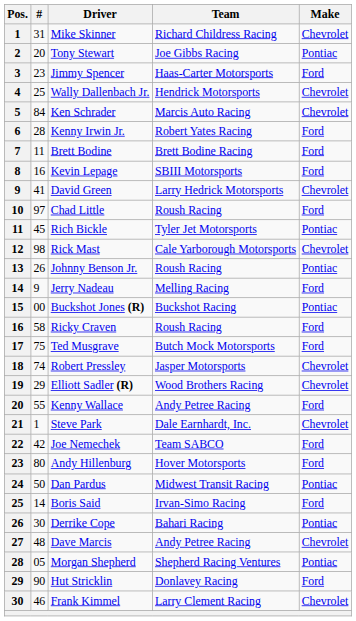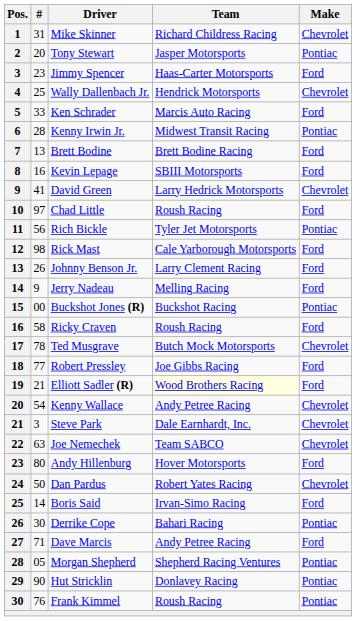 <table class="wikitable" style="font-size:95%">
 <tr>
 <th>Pos.</th>
 <th>#</th>
 <th>Driver</th>
 <th>Team</th>
 <th>Make</th>
 </tr>
 <tr>
 <th>1</th>
 <td>31</td>
 <td><a href='#'>Mike Skinner</a></td>
 <td><a href='#'>Richard Childress Racing</a></td>
 <td><a href='#'>Chevrolet</a></td>
 </tr>
 <tr>
 <th>2</th>
 <td>20</td>
 <td><a href='#'>Tony Stewart</a></td>
-<td><a href='#'>Joe Gibbs Racing</a></td>
+<td><a href='#'>Jasper Motorsports</a></td>
 <td><a href='#'>Pontiac</a></td>
 </tr>
 <tr>
 <th>3</th>
 <td>23</td>
 <td><a href='#'>Jimmy Spencer</a></td>
 <td><a href='#'>Haas-Carter Motorsports</a></td>
 <td><a href='#'>Ford</a></td>
 </tr>
 <tr>
 <th>4</th>
 <td>25</td>
 <td><a href='#'>Wally Dallenbach Jr.</a></td>
 <td><a href='#'>Hendrick Motorsports</a></td>
 <td><a href='#'>Chevrolet</a></td>
 </tr>
 <tr>
 <th>5</th>
-<td>84</td>
+<td>33</td>
 <td><a href='#'>Ken Schrader</a></td>
 <td><a href='#'>Marcis Auto Racing</a></td>
-<td><a href='#'>Chevrolet</a></td>
+<td><a href='#'>Ford</a></td>
 </tr>
 <tr>
 <th>6</th>
 <td>28</td>
 <td><a href='#'>Kenny Irwin Jr.</a></td>
-<td><a href='#'>Robert Yates Racing</a></td>
-<td><a href='#'>Ford</a></td>
+<td><a href='#'>Midwest Transit Racing</a></td>
+<td><a href='#'>Pontiac</a></td>
 </tr>
 <tr>
 <th>7</th>
-<td>11</td>
+<td>13</td>
 <td><a href='#'>Brett Bodine</a></td>
 <td><a href='#'>Brett Bodine Racing</a></td>
 <td><a href='#'>Ford</a></td>
 </tr>
 <tr>
 <th>8</th>
 <td>16</td>
 <td><a href='#'>Kevin Lepage</a></td>
 <td><a href='#'>SBIII Motorsports</a></td>
 <td><a href='#'>Ford</a></td>
 </tr>
 <tr>
 <th>9</th>
 <td>41</td>
 <td><a href='#'>David Green</a></td>
 <td><a href='#'>Larry Hedrick Motorsports</a></td>
 <td><a href='#'>Chevrolet</a></td>
 </tr>
 <tr>
 <th>10</th>
 <td>97</td>
 <td><a href='#'>Chad Little</a></td>
 <td><a href='#'>Roush Racing</a></td>
 <td><a href='#'>Ford</a></td>
 </tr>
 <tr>
 <th>11</th>
-<td>45</td>
+<td>56</td>
 <td><a href='#'>Rich Bickle</a></td>
 <td><a href='#'>Tyler Jet Motorsports</a></td>
 <td><a href='#'>Pontiac</a></td>
 </tr>
 <tr>
 <th>12</th>
 <td>98</td>
 <td><a href='#'>Rick Mast</a></td>
 <td><a href='#'>Cale Yarborough Motorsports</a></td>
-<td><a href='#'>Chevrolet</a></td>
+<td><a href='#'>Ford</a></td>
 </tr>
 <tr>
 <th>13</th>
 <td>26</td>
 <td><a href='#'>Johnny Benson Jr.</a></td>
-<td><a href='#'>Roush Racing</a></td>
-<td><a href='#'>Pontiac</a></td>
+<td><a href='#'>Larry Clement Racing</a></td>
+<td><a href='#'>Ford</a></td>
 </tr>
 <tr>
 <th>14</th>
 <td>9</td>
 <td><a href='#'>Jerry Nadeau</a></td>
 <td><a href='#'>Melling Racing</a></td>
 <td><a href='#'>Ford</a></td>
 </tr>
 <tr>
 <th>15</th>
 <td>00</td>
 <td><a href='#'>Buckshot Jones</a> <strong>(R)</strong></td>
 <td><a href='#'>Buckshot Racing</a></td>
 <td><a href='#'>Pontiac</a></td>
 </tr>
 <tr>
 <th>16</th>
 <td>58</td>
 <td><a href='#'>Ricky Craven</a></td>
 <td><a href='#'>Roush Racing</a></td>
 <td><a href='#'>Ford</a></td>
 </tr>
 <tr>
 <th>17</th>
-<td>75</td>
+<td>78</td>
 <td><a href='#'>Ted Musgrave</a></td>
 <td><a href='#'>Butch Mock Motorsports</a></td>
+<td><a href='#'>Chevrolet</a></td>
+</tr>
+<tr>
+<th>18</th>
+<td>77</td>
+<td><a href='#'>Robert Pressley</a></td>
+<td><a href='#'>Joe Gibbs Racing</a></td>
 <td><a href='#'>Ford</a></td>
 </tr>
 <tr>
-<th>18</th>
-<td>74</td>
-<td><a href='#'>Robert Pressley</a></td>
-<td><a href='#'>Jasper Motorsports</a></td>
+<th>19</th>
+<td>21</td>
+<td><a href='#'>Elliott Sadler</a> <strong>(R)</strong></td>
+<td style="background: lightyellow;"><a href='#'>Wood Brothers Racing</a></td>
+<td><a href='#'>Ford</a></td>
+</tr>
+<tr>
+<th>20</th>
+<td>54</td>
+<td><a href='#'>Kenny Wallace</a></td>
+<td><a href='#'>Andy Petree Racing</a></td>
 <td><a href='#'>Chevrolet</a></td>
 </tr>
 <tr>
-<th>19</th>
-<td>29</td>
-<td><a href='#'>Elliott Sadler</a> <strong>(R)</strong></td>
-<td><a href='#'>Wood Brothers Racing</a></td>
-<td><a href='#'>Chevrolet</a></td>
-</tr>
-<tr>
-<th>20</th>
-<td>55</td>
-<td><a href='#'>Kenny Wallace</a></td>
-<td><a href='#'>Andy Petree Racing</a></td>
-<td><a href='#'>Ford</a></td>
-</tr>
-<tr>
 <th>21</th>
-<td>1</td>
+<td>3</td>
 <td><a href='#'>Steve Park</a></td>
 <td><a href='#'>Dale Earnhardt, Inc.</a></td>
 <td><a href='#'>Chevrolet</a></td>
 </tr>
 <tr>
 <th>22</th>
-<td>42</td>
+<td>63</td>
 <td><a href='#'>Joe Nemechek</a></td>
 <td><a href='#'>Team SABCO</a></td>
-<td><a href='#'>Ford</a></td>
+<td><a href='#'>Chevrolet</a></td>
 </tr>
 <tr>
 <th>23</th>
 <td>80</td>
 <td><a href='#'>Andy Hillenburg</a></td>
 <td><a href='#'>Hover Motorsports</a></td>
 <td><a href='#'>Ford</a></td>
 </tr>
 <tr>
 <th>24</th>
 <td>50</td>
 <td><a href='#'>Dan Pardus</a></td>
-<td><a href='#'>Midwest Transit Racing</a></td>
-<td><a href='#'>Pontiac</a></td>
+<td><a href='#'>Robert Yates Racing</a></td>
+<td><a href='#'>Chevrolet</a></td>
 </tr>
 <tr>
 <th>25</th>
 <td>14</td>
 <td><a href='#'>Boris Said</a></td>
 <td><a href='#'>Irvan-Simo Racing</a></td>
 <td><a href='#'>Ford</a></td>
 </tr>
 <tr>
 <th>26</th>
 <td>30</td>
 <td><a href='#'>Derrike Cope</a></td>
 <td><a href='#'>Bahari Racing</a></td>
 <td><a href='#'>Pontiac</a></td>
 </tr>
 <tr>
 <th>27</th>
-<td>48</td>
+<td>71</td>
 <td><a href='#'>Dave Marcis</a></td>
 <td><a href='#'>Andy Petree Racing</a></td>
-<td><a href='#'>Chevrolet</a></td>
+<td><a href='#'>Ford</a></td>
 </tr>
 <tr>
 <th>28</th>
 <td>05</td>
 <td><a href='#'>Morgan Shepherd</a></td>
 <td><a href='#'>Shepherd Racing Ventures</a></td>
 <td><a href='#'>Pontiac</a></td>
 </tr>
 <tr>
 <th>29</th>
 <td>90</td>
 <td><a href='#'>Hut Stricklin</a></td>
 <td><a href='#'>Donlavey Racing</a></td>
-<td><a href='#'>Ford</a></td>
+<td><a href='#'>Pontiac</a></td>
 </tr>
 <tr>
 <th>30</th>
-<td>46</td>
+<td>76</td>
 <td><a href='#'>Frank Kimmel</a></td>
-<td><a href='#'>Larry Clement Racing</a></td>
-<td><a href='#'>Chevrolet</a></td>
+<td><a href='#'>Roush Racing</a></td>
+<td><a href='#'>Pontiac</a></td>
 </tr>
 <tr>
 <th colspan="5"></th>
 </tr>
 </table>
